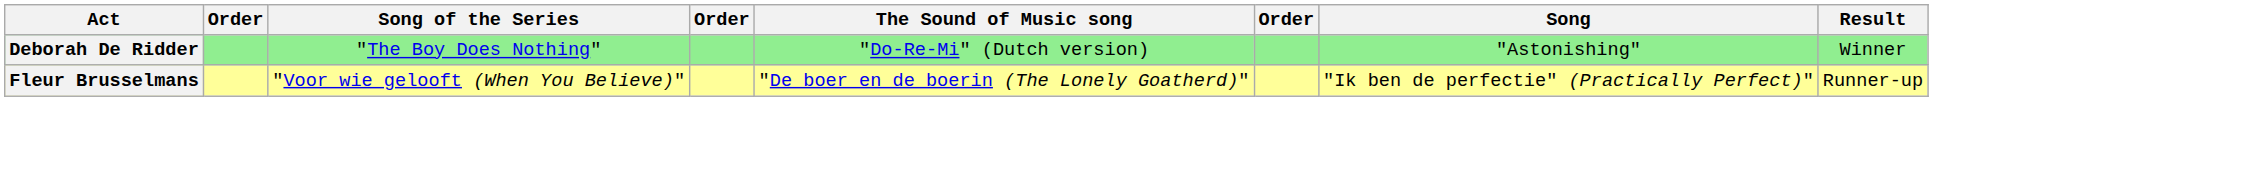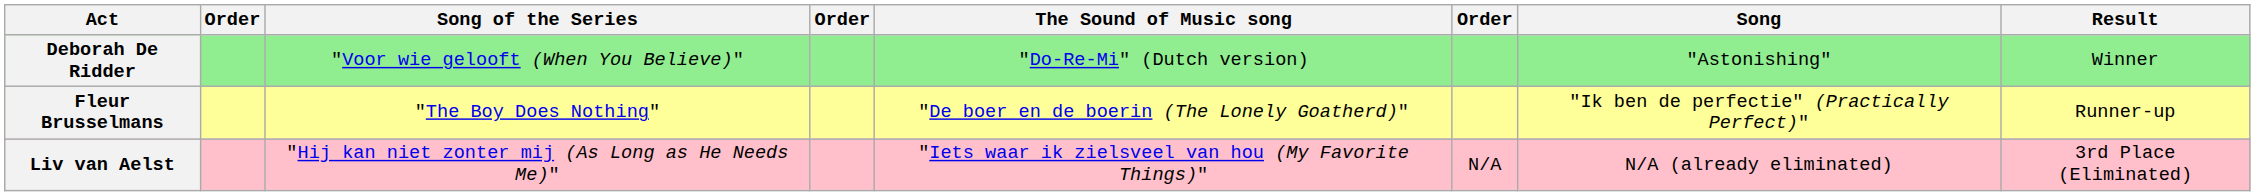 <table class="wikitable plainrowheaders" style="text-align:center;">
 <tr>
 <th scope="col">Act</th>
 <th scope="col">Order</th>
 <th scope="col">Song of the Series</th>
 <th scope="col">Order</th>
 <th scope="col">The Sound of Music song</th>
 <th scope="col">Order</th>
 <th scope="col">Song</th>
 <th scope="col">Result</th>
 </tr>
 <tr style = "background:lightgreen">
 <th scope="row">Deborah De Ridder</th>
 <td></td>
-<td>"<a href='#'>The Boy Does Nothing</a>"</td>
+<td>"<a href='#'>Voor wie gelooft</a> <em>(When You Believe)</em>"</td>
 <td></td>
 <td>"<a href='#'>Do-Re-Mi</a>" (Dutch version)</td>
 <td></td>
 <td>"Astonishing"</td>
 <td>Winner</td>
 </tr>
 <tr style="background:#ff9;">
 <th scope="row">Fleur Brusselmans</th>
 <td></td>
-<td>"<a href='#'>Voor wie gelooft</a> <em>(When You Believe)</em>"</td>
+<td>"<a href='#'>The Boy Does Nothing</a>"</td>
 <td></td>
 <td>"<a href='#'>De boer en de boerin</a> <em>(The Lonely Goatherd)</em>"</td>
 <td></td>
 <td>"Ik ben de perfectie" <em>(Practically Perfect)</em>"</td>
 <td>Runner-up</td>
 </tr>
+<tr style="background:pink;">
+<th scope="row">Liv van Aelst</th>
+<td></td>
+<td>"<a href='#'>Hij kan niet zonter mij</a> <em>(As Long as He Needs Me)</em>"</td>
+<td></td>
+<td>"<a href='#'>Iets waar ik zielsveel van hou</a> <em>(My Favorite Things)</em>"</td>
+<td>N/A</td>
+<td>N/A (already eliminated)</td>
+<td>3rd Place (Eliminated)</td>
+</tr>
 </table>
